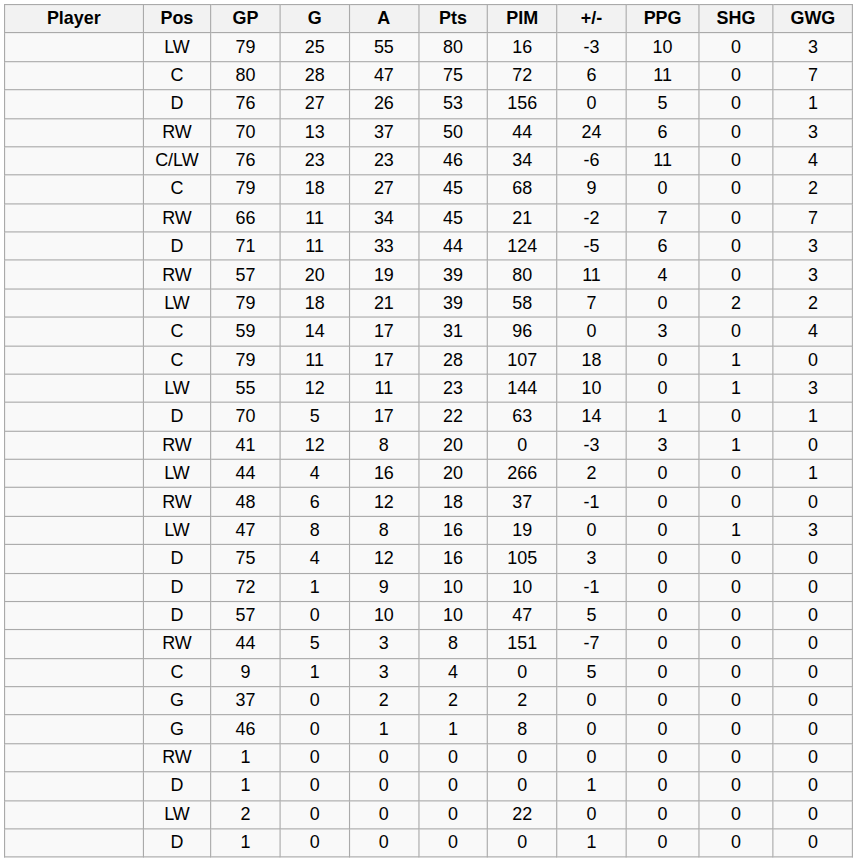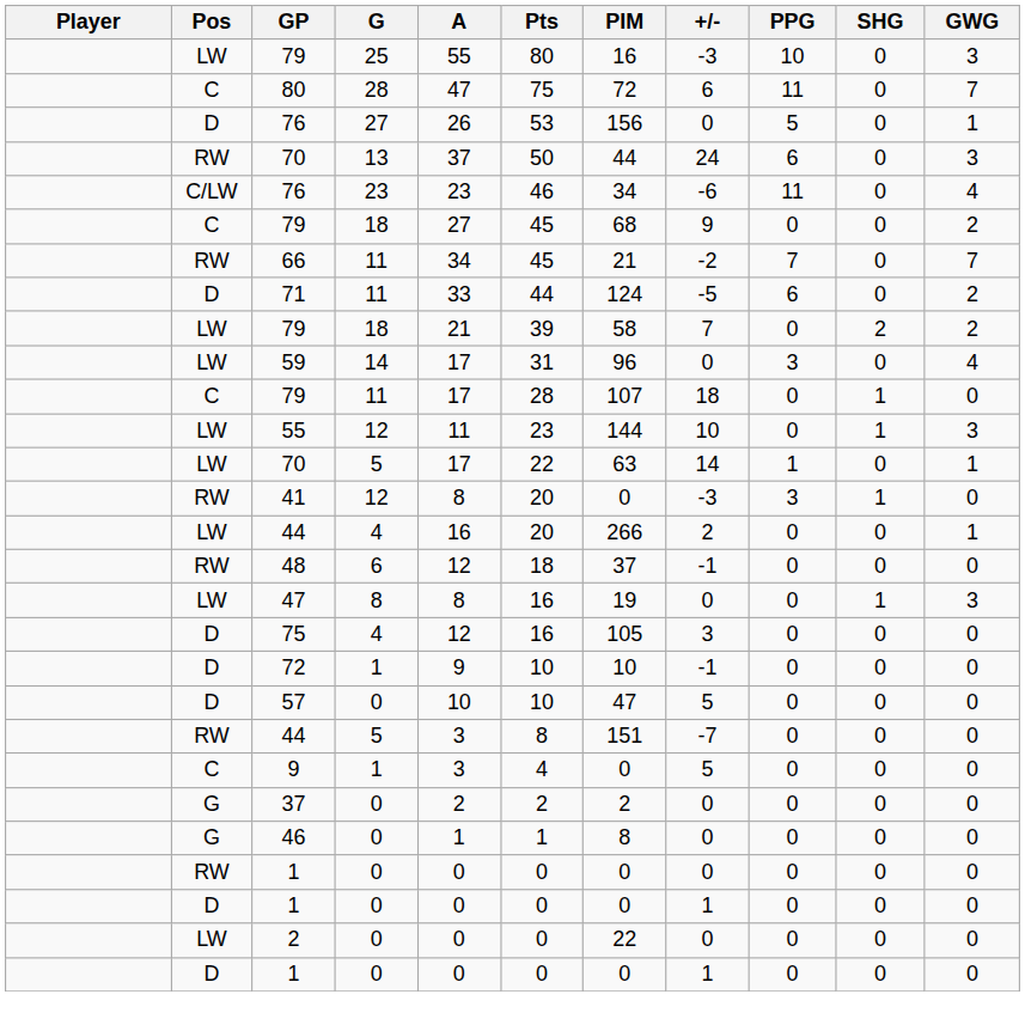 <table class="wikitable sortable" width="60%">
 <tr ALIGN="center">
 <th bgcolor="#DDDDFF" width="10%">Player</th>
 <th bgcolor="#DDDDFF" width="3%" title="Position">Pos</th>
 <th bgcolor="#DDDDFF" width="5%" title="Games played">GP</th>
 <th bgcolor="#DDDDFF" width="5%" title="Goals">G</th>
 <th bgcolor="#DDDDFF" width="5%" title="Assists">A</th>
 <th bgcolor="#DDDDFF" width="5%" title="Points">Pts</th>
 <th bgcolor="#DDDDFF" width="5%" title="Penalties in Minutes">PIM</th>
 <th bgcolor="#DDDDFF" width="5%" title="Plus/Minus">+/-</th>
 <th bgcolor="#DDDDFF" width="5%" title="Power Play Goals">PPG</th>
 <th bgcolor="#DDDDFF" width="5%" title="Short-handed Goals">SHG</th>
 <th bgcolor="#DDDDFF" width="5%" title="Game-winning Goals">GWG</th>
 </tr>
 <tr align="center">
 <td align="right"></td>
 <td>LW</td>
 <td>79</td>
 <td>25</td>
 <td>55</td>
 <td>80</td>
 <td>16</td>
 <td>-3</td>
 <td>10</td>
 <td>0</td>
 <td>3</td>
 </tr>
 <tr align="center">
 <td align="right"></td>
 <td>C</td>
 <td>80</td>
 <td>28</td>
 <td>47</td>
 <td>75</td>
 <td>72</td>
 <td>6</td>
 <td>11</td>
 <td>0</td>
 <td>7</td>
 </tr>
 <tr align="center">
 <td align="right"></td>
 <td>D</td>
 <td>76</td>
 <td>27</td>
 <td>26</td>
 <td>53</td>
 <td>156</td>
 <td>0</td>
 <td>5</td>
 <td>0</td>
 <td>1</td>
 </tr>
 <tr align="center">
 <td align="right"></td>
 <td>RW</td>
 <td>70</td>
 <td>13</td>
 <td>37</td>
 <td>50</td>
 <td>44</td>
 <td>24</td>
 <td>6</td>
 <td>0</td>
 <td>3</td>
 </tr>
 <tr align="center">
 <td align="right"></td>
 <td>C/LW</td>
 <td>76</td>
 <td>23</td>
 <td>23</td>
 <td>46</td>
 <td>34</td>
 <td>-6</td>
 <td>11</td>
 <td>0</td>
 <td>4</td>
 </tr>
 <tr align="center">
 <td align="right"></td>
 <td>C</td>
 <td>79</td>
 <td>18</td>
 <td>27</td>
 <td>45</td>
 <td>68</td>
 <td>9</td>
 <td>0</td>
 <td>0</td>
 <td>2</td>
 </tr>
 <tr align="center">
 <td align="right"></td>
 <td>RW</td>
 <td>66</td>
 <td>11</td>
 <td>34</td>
 <td>45</td>
 <td>21</td>
 <td>-2</td>
 <td>7</td>
 <td>0</td>
 <td>7</td>
 </tr>
 <tr align="center">
 <td align="right"></td>
 <td>D</td>
 <td>71</td>
 <td>11</td>
 <td>33</td>
 <td>44</td>
 <td>124</td>
 <td>-5</td>
 <td>6</td>
 <td>0</td>
-<td>3</td>
-</tr>
-<tr align="center">
-<td align="right"></td>
-<td>RW</td>
-<td>57</td>
-<td>20</td>
-<td>19</td>
-<td>39</td>
-<td>80</td>
-<td>11</td>
-<td>4</td>
-<td>0</td>
-<td>3</td>
+<td>2</td>
 </tr>
 <tr align="center">
 <td align="right"></td>
 <td>LW</td>
 <td>79</td>
 <td>18</td>
 <td>21</td>
 <td>39</td>
 <td>58</td>
 <td>7</td>
 <td>0</td>
 <td>2</td>
 <td>2</td>
 </tr>
 <tr align="center">
 <td align="right"></td>
-<td>C</td>
+<td>LW</td>
 <td>59</td>
 <td>14</td>
 <td>17</td>
 <td>31</td>
 <td>96</td>
 <td>0</td>
 <td>3</td>
 <td>0</td>
 <td>4</td>
 </tr>
 <tr align="center">
 <td align="right"></td>
 <td>C</td>
 <td>79</td>
 <td>11</td>
 <td>17</td>
 <td>28</td>
 <td>107</td>
 <td>18</td>
 <td>0</td>
 <td>1</td>
 <td>0</td>
 </tr>
 <tr align="center">
 <td align="right"></td>
 <td>LW</td>
 <td>55</td>
 <td>12</td>
 <td>11</td>
 <td>23</td>
 <td>144</td>
 <td>10</td>
 <td>0</td>
 <td>1</td>
 <td>3</td>
 </tr>
 <tr align="center">
 <td align="right"></td>
-<td>D</td>
+<td>LW</td>
 <td>70</td>
 <td>5</td>
 <td>17</td>
 <td>22</td>
 <td>63</td>
 <td>14</td>
 <td>1</td>
 <td>0</td>
 <td>1</td>
 </tr>
 <tr align="center">
 <td align="right"></td>
 <td>RW</td>
 <td>41</td>
 <td>12</td>
 <td>8</td>
 <td>20</td>
 <td>0</td>
 <td>-3</td>
 <td>3</td>
 <td>1</td>
 <td>0</td>
 </tr>
 <tr align="center">
 <td align="right"></td>
 <td>LW</td>
 <td>44</td>
 <td>4</td>
 <td>16</td>
 <td>20</td>
 <td>266</td>
 <td>2</td>
 <td>0</td>
 <td>0</td>
 <td>1</td>
 </tr>
 <tr align="center">
 <td align="right"></td>
 <td>RW</td>
 <td>48</td>
 <td>6</td>
 <td>12</td>
 <td>18</td>
 <td>37</td>
 <td>-1</td>
 <td>0</td>
 <td>0</td>
 <td>0</td>
 </tr>
 <tr align="center">
 <td align="right"></td>
 <td>LW</td>
 <td>47</td>
 <td>8</td>
 <td>8</td>
 <td>16</td>
 <td>19</td>
 <td>0</td>
 <td>0</td>
 <td>1</td>
 <td>3</td>
 </tr>
 <tr align="center">
 <td align="right"></td>
 <td>D</td>
 <td>75</td>
 <td>4</td>
 <td>12</td>
 <td>16</td>
 <td>105</td>
 <td>3</td>
 <td>0</td>
 <td>0</td>
 <td>0</td>
 </tr>
 <tr align="center">
 <td align="right"></td>
 <td>D</td>
 <td>72</td>
 <td>1</td>
 <td>9</td>
 <td>10</td>
 <td>10</td>
 <td>-1</td>
 <td>0</td>
 <td>0</td>
 <td>0</td>
 </tr>
 <tr align="center">
 <td align="right"></td>
 <td>D</td>
 <td>57</td>
 <td>0</td>
 <td>10</td>
 <td>10</td>
 <td>47</td>
 <td>5</td>
 <td>0</td>
 <td>0</td>
 <td>0</td>
 </tr>
 <tr align="center">
 <td align="right"></td>
 <td>RW</td>
 <td>44</td>
 <td>5</td>
 <td>3</td>
 <td>8</td>
 <td>151</td>
 <td>-7</td>
 <td>0</td>
 <td>0</td>
 <td>0</td>
 </tr>
 <tr align="center">
 <td align="right"></td>
 <td>C</td>
 <td>9</td>
 <td>1</td>
 <td>3</td>
 <td>4</td>
 <td>0</td>
 <td>5</td>
 <td>0</td>
 <td>0</td>
 <td>0</td>
 </tr>
 <tr align="center">
 <td align="right"></td>
 <td>G</td>
 <td>37</td>
 <td>0</td>
 <td>2</td>
 <td>2</td>
 <td>2</td>
 <td>0</td>
 <td>0</td>
 <td>0</td>
 <td>0</td>
 </tr>
 <tr align="center">
 <td align="right"></td>
 <td>G</td>
 <td>46</td>
 <td>0</td>
 <td>1</td>
 <td>1</td>
 <td>8</td>
 <td>0</td>
 <td>0</td>
 <td>0</td>
 <td>0</td>
 </tr>
 <tr align="center">
 <td align="right"></td>
 <td>RW</td>
 <td>1</td>
 <td>0</td>
 <td>0</td>
 <td>0</td>
 <td>0</td>
 <td>0</td>
 <td>0</td>
 <td>0</td>
 <td>0</td>
 </tr>
 <tr align="center">
 <td align="right"></td>
 <td>D</td>
 <td>1</td>
 <td>0</td>
 <td>0</td>
 <td>0</td>
 <td>0</td>
 <td>1</td>
 <td>0</td>
 <td>0</td>
 <td>0</td>
 </tr>
 <tr align="center">
 <td align="right"></td>
 <td>LW</td>
 <td>2</td>
 <td>0</td>
 <td>0</td>
 <td>0</td>
 <td>22</td>
 <td>0</td>
 <td>0</td>
 <td>0</td>
 <td>0</td>
 </tr>
 <tr align="center">
 <td align="right"></td>
 <td>D</td>
 <td>1</td>
 <td>0</td>
 <td>0</td>
 <td>0</td>
 <td>0</td>
 <td>1</td>
 <td>0</td>
 <td>0</td>
 <td>0</td>
 </tr>
 </table>
